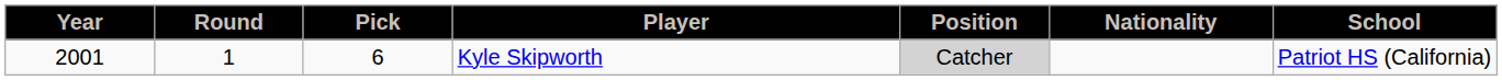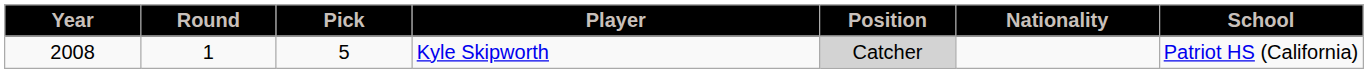 <table class="wikitable sortable sortable">
 <tr>
 <th style="background:#000000;color:#C9C0BB;" width="10%">Year</th>
 <th style="background:#000000;color:#c9c0bb;" width="10%">Round</th>
 <th style="background:#000000;color:#c9c0bb;" width="10%">Pick</th>
 <th style="background:#000000;color:#c9c0bb;" width="30%">Player</th>
 <th style="background:#000000;color:#c9c0bb;" width="10%">Position</th>
 <th style="background:#000000;color:#c9c0bb;" width="15%">Nationality</th>
 <th style="background:#000000;color:#c9c0bb;" width="15%">School</th>
 </tr>
 <tr>
-<td align=center>2001</td>
+<td align=center>2008</td>
 <td align=center>1</td>
-<td align=center>6</td>
+<td align=center>5</td>
 <td><a href='#'>Kyle Skipworth</a></td>
 <td align=center style="background: lightgrey;">Catcher</td>
 <td></td>
 <td><a href='#'>Patriot HS</a> (California)</td>
 </tr>
 </table>
